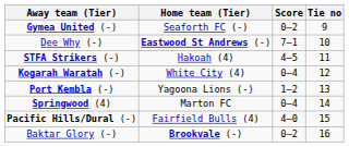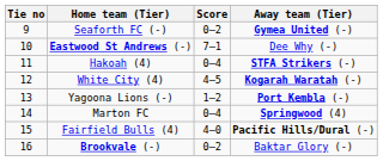 <table class="wikitable" style="text-align:center">
 <tr>
-<th>Away team (Tier)</th>
+<th>Tie no</th>
 <th>Home team (Tier)</th>
 <th>Score</th>
-<th>Tie no</th>
+<th>Away team (Tier)</th>
 </tr>
 <tr>
-<td><strong><a href='#'>Gymea United</a></strong> (-)</td>
+<td>9</td>
 <td><a href='#'>Seaforth FC</a> (-)</td>
 <td>0–2</td>
-<td>9</td>
+<td><strong><a href='#'>Gymea United</a></strong> (-)</td>
 </tr>
 <tr>
-<td><a href='#'>Dee Why</a> (-)</td>
+<td>10</td>
 <td><strong><a href='#'>Eastwood St Andrews</a></strong> (-)</td>
 <td>7–1</td>
-<td>10</td>
+<td><a href='#'>Dee Why</a> (-)</td>
 </tr>
 <tr>
+<td>11</td>
+<td><a href='#'>Hakoah</a> (4)</td>
+<td>0–4</td>
 <td><strong><a href='#'>STFA Strikers</a></strong> (-)</td>
-<td><a href='#'>Hakoah</a> (4)</td>
-<td>4–5</td>
-<td>11</td>
 </tr>
 <tr>
+<td>12</td>
+<td><a href='#'>White City</a> (4)</td>
+<td>4–5</td>
 <td><strong><a href='#'>Kogarah Waratah</a></strong> (-)</td>
-<td><a href='#'>White City</a> (4)</td>
-<td>0–4</td>
-<td>12</td>
 </tr>
 <tr>
-<td><strong><a href='#'>Port Kembla</a></strong> (-)</td>
+<td>13</td>
 <td>Yagoona Lions (-)</td>
 <td>1–2</td>
-<td>13</td>
+<td><strong><a href='#'>Port Kembla</a></strong> (-)</td>
 </tr>
 <tr>
-<td><strong><a href='#'>Springwood</a></strong> (4)</td>
+<td>14</td>
 <td>Marton FC</td>
 <td>0–4</td>
-<td>14</td>
+<td><strong><a href='#'>Springwood</a></strong> (4)</td>
 </tr>
 <tr>
-<td><strong>Pacific Hills/Dural</strong> (-)</td>
+<td>15</td>
 <td><a href='#'>Fairfield Bulls</a> (4)</td>
 <td>4–0</td>
-<td>15</td>
+<td><strong>Pacific Hills/Dural</strong> (-)</td>
 </tr>
 <tr>
-<td><a href='#'>Baktar Glory</a> (-)</td>
+<td>16</td>
 <td><strong><a href='#'>Brookvale</a></strong> (-)</td>
 <td>0–2</td>
-<td>16</td>
+<td><a href='#'>Baktar Glory</a> (-)</td>
 </tr>
 </table>
